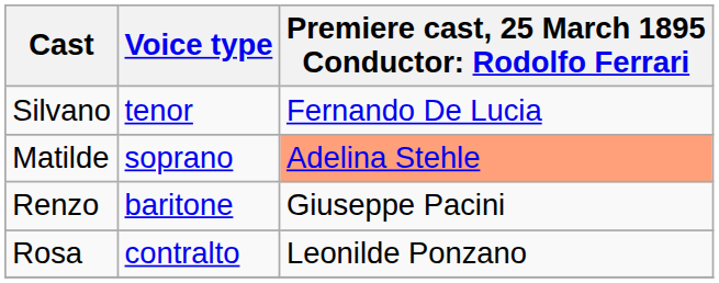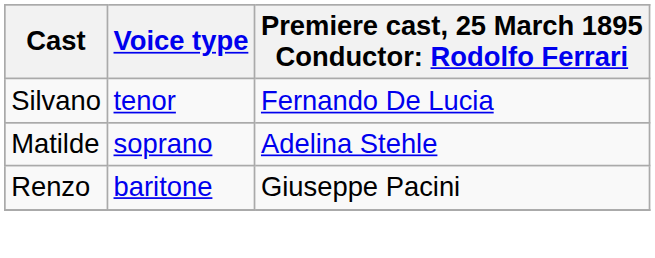 <table class="wikitable">
 <tr>
 <th>Cast</th>
 <th><a href='#'>Voice type</a></th>
 <th>Premiere cast, 25 March 1895<br>Conductor: <a href='#'>Rodolfo Ferrari</a></th>
 </tr>
 <tr>
 <td>Silvano</td>
 <td><a href='#'>tenor</a></td>
 <td><a href='#'>Fernando De Lucia</a></td>
 </tr>
 <tr>
 <td>Matilde</td>
 <td><a href='#'>soprano</a></td>
-<td style="background: lightsalmon;"><a href='#'>Adelina Stehle</a></td>
+<td><a href='#'>Adelina Stehle</a></td>
 </tr>
 <tr>
 <td>Renzo</td>
 <td><a href='#'>baritone</a></td>
 <td>Giuseppe Pacini</td>
 </tr>
 <tr>
-<td>Rosa</td>
-<td><a href='#'>contralto</a></td>
-<td>Leonilde Ponzano</td>
-</tr>
-<tr>
 </tr>
 </table>
